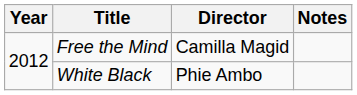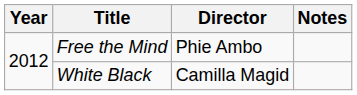 <table class="wikitable">
 <tr>
 <th>Year</th>
 <th>Title</th>
 <th>Director</th>
 <th>Notes</th>
 </tr>
 <tr>
 <td rowspan="2">2012</td>
 <td><em>Free the Mind</em></td>
-<td>Camilla Magid</td>
+<td>Phie Ambo</td>
 <td></td>
 </tr>
 <tr>
 <td><em>White Black</em></td>
-<td>Phie Ambo</td>
+<td>Camilla Magid</td>
 <td></td>
 </tr>
 </table>
